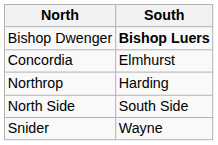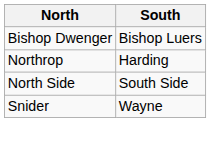 <table class="wikitable" style=>
 <tr>
 <th>North</th>
 <th>South</th>
 </tr>
 <tr>
 <td>Bishop Dwenger</td>
-<td><strong>Bishop Luers</strong></td>
-</tr>
-<tr>
-<td>Concordia</td>
-<td>Elmhurst</td>
+<td>Bishop Luers</td>
 </tr>
 <tr>
 <td>Northrop</td>
 <td>Harding</td>
 </tr>
 <tr>
 <td>North Side</td>
 <td>South Side</td>
 </tr>
 <tr>
 <td>Snider</td>
 <td>Wayne</td>
 </tr>
 </table>
